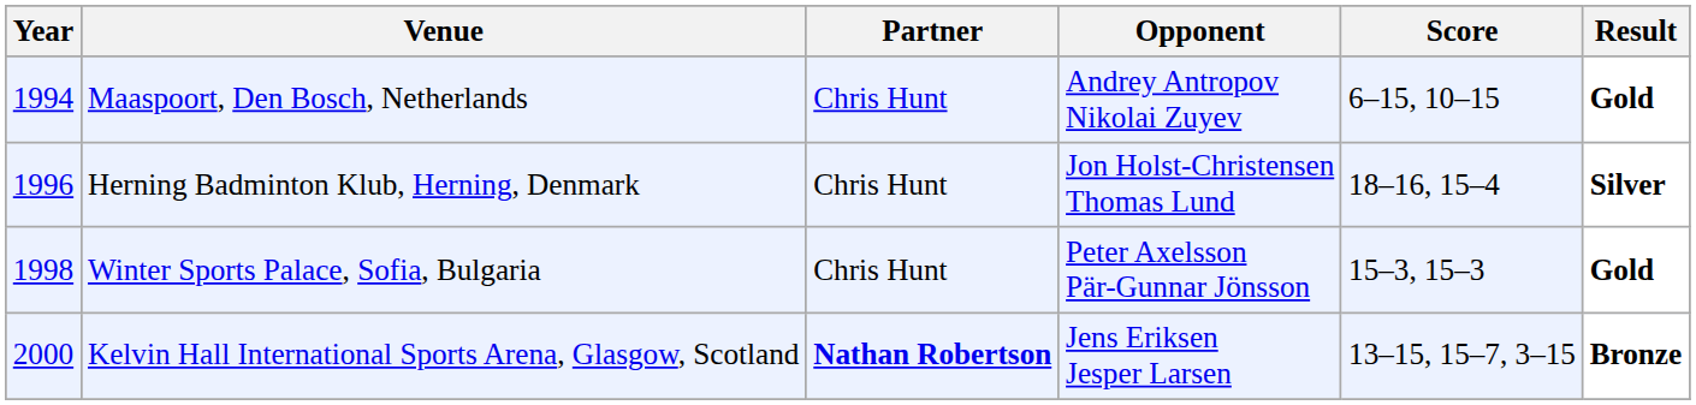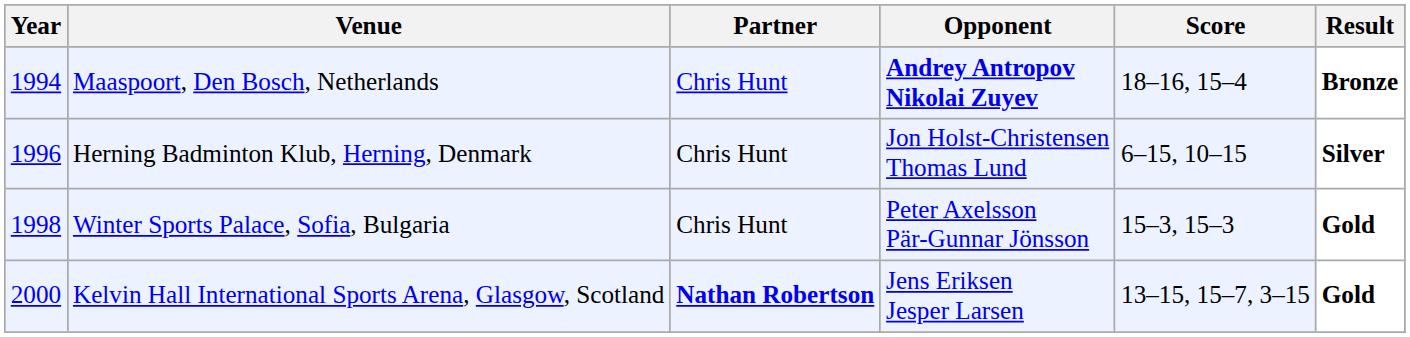 <table class="sortable wikitable" style="font-size: 90%;">
 <tr>
 <th>Year</th>
 <th>Venue</th>
 <th>Partner</th>
 <th>Opponent</th>
 <th>Score</th>
 <th>Result</th>
 </tr>
 <tr style="background:#ECF2FF">
 <td align="center"><a href='#'>1994</a></td>
 <td align="left"><a href='#'>Maaspoort</a>, <a href='#'>Den Bosch</a>, Netherlands</td>
 <td align="left"> <a href='#'>Chris Hunt</a></td>
-<td align="left"> <a href='#'>Andrey Antropov</a><br> <a href='#'>Nikolai Zuyev</a></td>
-<td align="left">6–15, 10–15</td>
-<td style="text-align:left; background:white"> <strong>Gold</strong></td>
+<td align="left"><strong> <a href='#'>Andrey Antropov</a><br> <a href='#'>Nikolai Zuyev</a></strong></td>
+<td align="left">18–16, 15–4</td>
+<td style="text-align:left; background:white"> <strong>Bronze</strong></td>
 </tr>
 <tr style="background:#ECF2FF">
 <td align="center"><a href='#'>1996</a></td>
 <td align="left">Herning Badminton Klub, <a href='#'>Herning</a>, Denmark</td>
 <td align="left"> Chris Hunt</td>
 <td align="left"> <a href='#'>Jon Holst-Christensen</a><br> <a href='#'>Thomas Lund</a></td>
-<td align="left">18–16, 15–4</td>
+<td align="left">6–15, 10–15</td>
 <td style="text-align:left; background:white"> <strong>Silver</strong></td>
 </tr>
 <tr style="background:#ECF2FF">
 <td align="center"><a href='#'>1998</a></td>
 <td align="left"><a href='#'>Winter Sports Palace</a>, <a href='#'>Sofia</a>, Bulgaria</td>
 <td align="left"> Chris Hunt</td>
 <td align="left"> <a href='#'>Peter Axelsson</a><br> <a href='#'>Pär-Gunnar Jönsson</a></td>
 <td align="left">15–3, 15–3</td>
 <td style="text-align:left; background:white"> <strong>Gold</strong></td>
 </tr>
 <tr style="background:#ECF2FF">
 <td align="center"><a href='#'>2000</a></td>
 <td align="left"><a href='#'>Kelvin Hall International Sports Arena</a>, <a href='#'>Glasgow</a>, Scotland</td>
 <td align="left"><strong> <a href='#'>Nathan Robertson</a></strong></td>
 <td align="left"> <a href='#'>Jens Eriksen</a><br> <a href='#'>Jesper Larsen</a></td>
 <td align="left">13–15, 15–7, 3–15</td>
-<td style="text-align:left; background:white"> <strong>Bronze</strong></td>
+<td style="text-align:left; background:white"> <strong>Gold</strong></td>
 </tr>
 </table>
